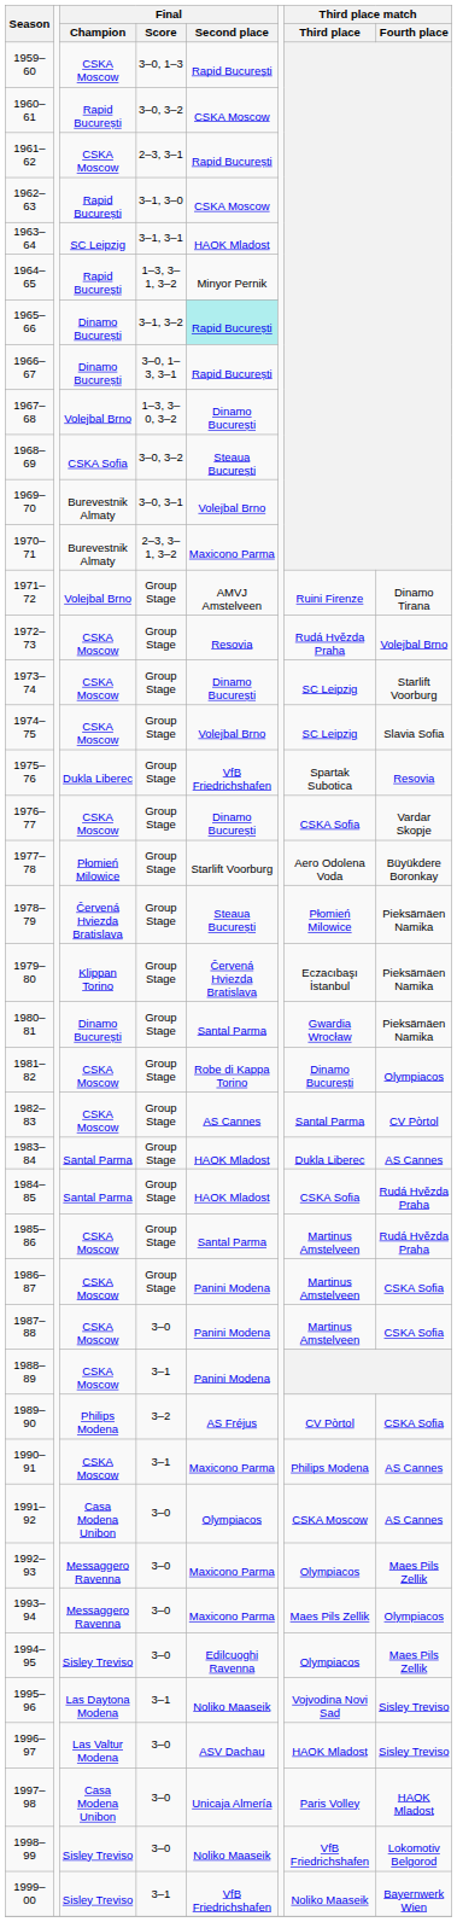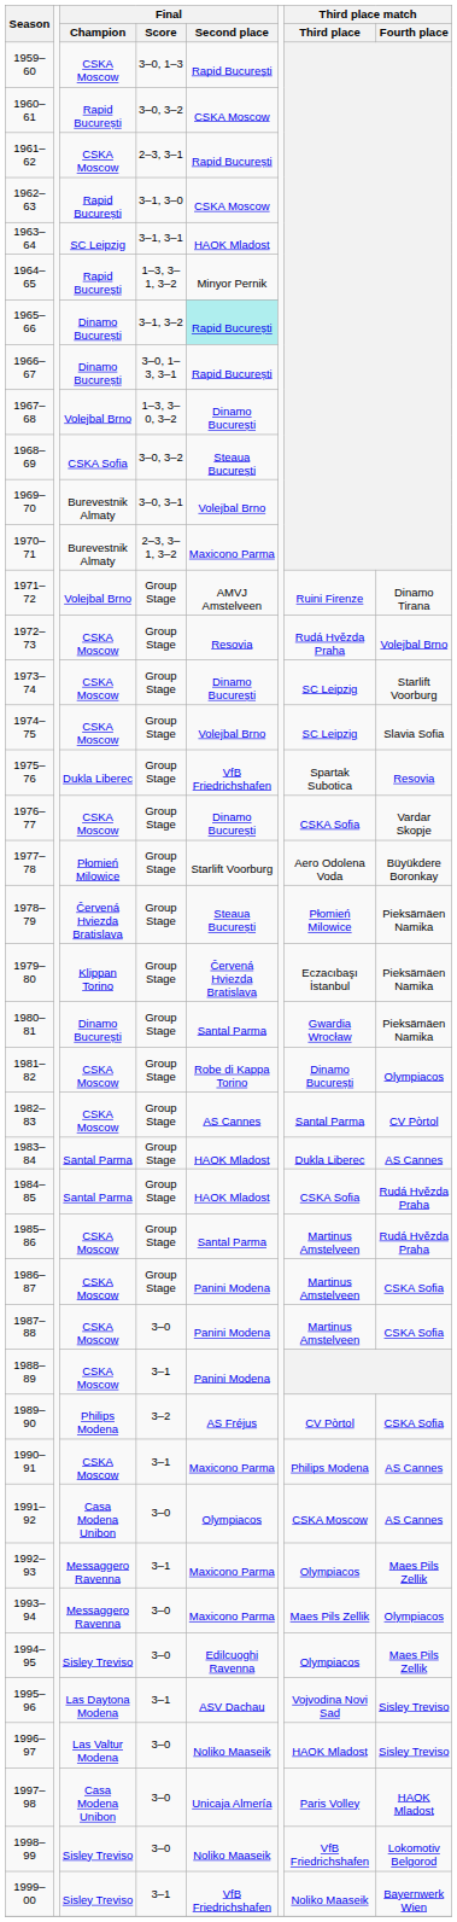 <table class="wikitable" style="font-size: 97%; text-align: center;">
 <tr>
 <th rowspan="2" style="width:5%;">Season</th>
 <td style="width:1%;" rowspan="43"></td>
 <th colspan=3>Final</th>
 <td style="width:1%;" rowspan="43"></td>
 <th colspan=2>Third place match</th>
 </tr>
 <tr>
 <th width=15%>Champion</th>
 <th width=10%>Score</th>
 <th width=15%>Second place</th>
 <th width=15%>Third place</th>
 <th width=15%>Fourth place</th>
 </tr>
 <tr>
 <td>1959–60</td>
 <td> <br> <a href='#'>CSKA Moscow</a></td>
 <td>3–0, 1–3</td>
 <td> <br> <a href='#'>Rapid București</a></td>
 <th colspan=2 rowspan=12></th>
 </tr>
 <tr>
 <td>1960–61</td>
 <td> <br> <a href='#'>Rapid București</a></td>
 <td>3–0, 3–2</td>
 <td> <br> <a href='#'>CSKA Moscow</a></td>
 </tr>
 <tr>
 <td>1961–62</td>
 <td> <br> <a href='#'>CSKA Moscow</a></td>
 <td>2–3, 3–1</td>
 <td> <br> <a href='#'>Rapid București</a></td>
 </tr>
 <tr>
 <td>1962–63</td>
 <td> <br> <a href='#'>Rapid București</a></td>
 <td>3–1, 3–0</td>
 <td> <br> <a href='#'>CSKA Moscow</a></td>
 </tr>
 <tr>
 <td>1963–64</td>
 <td> <br> <a href='#'>SC Leipzig</a></td>
 <td>3–1, 3–1</td>
 <td> <br> <a href='#'>HAOK Mladost</a></td>
 </tr>
 <tr>
 <td>1964–65</td>
 <td> <br> <a href='#'>Rapid București</a></td>
 <td>1–3, 3–1, 3–2</td>
 <td> <br> Minyor Pernik</td>
 </tr>
 <tr>
 <td>1965–66</td>
 <td> <br> <a href='#'>Dinamo București</a></td>
 <td>3–1, 3–2</td>
 <td style="background: paleturquoise;"> <br> <a href='#'>Rapid București</a></td>
 </tr>
 <tr>
 <td>1966–67</td>
 <td> <br> <a href='#'>Dinamo București</a></td>
 <td>3–0, 1–3, 3–1</td>
 <td> <br> <a href='#'>Rapid București</a></td>
 </tr>
 <tr>
 <td>1967–68</td>
 <td> <br> <a href='#'>Volejbal Brno</a></td>
 <td>1–3, 3–0, 3–2</td>
 <td> <br> <a href='#'>Dinamo București</a></td>
 </tr>
 <tr>
 <td>1968–69</td>
 <td> <br> <a href='#'>CSKA Sofia</a></td>
 <td>3–0, 3–2</td>
 <td> <br> <a href='#'>Steaua București</a></td>
 </tr>
 <tr>
 <td>1969–70</td>
 <td> <br> Burevestnik Almaty</td>
 <td>3–0, 3–1</td>
 <td> <br> <a href='#'>Volejbal Brno</a></td>
 </tr>
 <tr>
 <td>1970–71</td>
 <td> <br> Burevestnik Almaty</td>
 <td>2–3, 3–1, 3–2</td>
 <td> <br> <a href='#'>Maxicono Parma</a></td>
 </tr>
 <tr>
 <td>1971–72</td>
 <td> <br> <a href='#'>Volejbal Brno</a></td>
 <td>Group Stage</td>
 <td> <br> AMVJ Amstelveen</td>
 <td> <br> <a href='#'>Ruini Firenze</a></td>
 <td> <br> Dinamo Tirana</td>
 </tr>
 <tr>
 <td>1972–73</td>
 <td> <br> <a href='#'>CSKA Moscow</a></td>
 <td>Group Stage</td>
 <td> <br> <a href='#'>Resovia</a></td>
 <td> <br> <a href='#'>Rudá Hvězda Praha</a></td>
 <td> <br> <a href='#'>Volejbal Brno</a></td>
 </tr>
 <tr>
 <td>1973–74</td>
 <td> <br> <a href='#'>CSKA Moscow</a></td>
 <td>Group Stage</td>
 <td> <br> <a href='#'>Dinamo București</a></td>
 <td> <br> <a href='#'>SC Leipzig</a></td>
 <td> <br> Starlift Voorburg</td>
 </tr>
 <tr>
 <td>1974–75</td>
 <td> <br> <a href='#'>CSKA Moscow</a></td>
 <td>Group Stage</td>
 <td> <br> <a href='#'>Volejbal Brno</a></td>
 <td> <br> <a href='#'>SC Leipzig</a></td>
 <td> <br> Slavia Sofia</td>
 </tr>
 <tr>
 <td>1975–76</td>
 <td> <br> <a href='#'>Dukla Liberec</a></td>
 <td>Group Stage</td>
 <td> <br> <a href='#'>VfB Friedrichshafen</a></td>
 <td> <br> Spartak Subotica</td>
 <td> <br> <a href='#'>Resovia</a></td>
 </tr>
 <tr>
 <td>1976–77</td>
 <td> <br> <a href='#'>CSKA Moscow</a></td>
 <td>Group Stage</td>
 <td> <br> <a href='#'>Dinamo București</a></td>
 <td> <br> <a href='#'>CSKA Sofia</a></td>
 <td> <br> Vardar Skopje</td>
 </tr>
 <tr>
 <td>1977–78</td>
 <td> <br> <a href='#'>Płomień Milowice</a></td>
 <td>Group Stage</td>
 <td> <br> Starlift Voorburg</td>
 <td> <br> Aero Odolena Voda</td>
 <td> <br> Büyükdere Boronkay</td>
 </tr>
 <tr>
 <td>1978–79</td>
 <td> <br> <a href='#'>Červená Hviezda Bratislava</a></td>
 <td>Group Stage</td>
 <td> <br> <a href='#'>Steaua București</a></td>
 <td> <br> <a href='#'>Płomień Milowice</a></td>
 <td> <br> Pieksämäen Namika</td>
 </tr>
 <tr>
 <td>1979–80</td>
 <td> <br> <a href='#'>Klippan Torino</a></td>
 <td>Group Stage</td>
 <td> <br> <a href='#'>Červená Hviezda Bratislava</a></td>
 <td> <br> Eczacıbaşı İstanbul</td>
 <td> <br> Pieksämäen Namika</td>
 </tr>
 <tr>
 <td>1980–81</td>
 <td> <br> <a href='#'>Dinamo București</a></td>
 <td>Group Stage</td>
 <td> <br> <a href='#'>Santal Parma</a></td>
 <td> <br> <a href='#'>Gwardia Wrocław</a></td>
 <td> <br> Pieksämäen Namika</td>
 </tr>
 <tr>
 <td>1981–82</td>
 <td> <br> <a href='#'>CSKA Moscow</a></td>
 <td>Group Stage</td>
 <td> <br> <a href='#'>Robe di Kappa Torino</a></td>
 <td> <br> <a href='#'>Dinamo București</a></td>
 <td> <br> <a href='#'>Olympiacos</a></td>
 </tr>
 <tr>
 <td>1982–83</td>
 <td> <br> <a href='#'>CSKA Moscow</a></td>
 <td>Group Stage</td>
 <td> <br> <a href='#'>AS Cannes</a></td>
 <td> <br> <a href='#'>Santal Parma</a></td>
 <td> <br> <a href='#'>CV Pòrtol</a></td>
 </tr>
 <tr>
 <td>1983–84</td>
 <td> <br> <a href='#'>Santal Parma</a></td>
 <td>Group Stage</td>
 <td> <br> <a href='#'>HAOK Mladost</a></td>
 <td> <br> <a href='#'>Dukla Liberec</a></td>
 <td> <br> <a href='#'>AS Cannes</a></td>
 </tr>
 <tr>
 <td>1984–85</td>
 <td> <br> <a href='#'>Santal Parma</a></td>
 <td>Group Stage</td>
 <td> <br> <a href='#'>HAOK Mladost</a></td>
 <td> <br> <a href='#'>CSKA Sofia</a></td>
 <td> <br> <a href='#'>Rudá Hvězda Praha</a></td>
 </tr>
 <tr>
 <td>1985–86</td>
 <td> <br> <a href='#'>CSKA Moscow</a></td>
 <td>Group Stage</td>
 <td> <br> <a href='#'>Santal Parma</a></td>
 <td> <br> <a href='#'>Martinus Amstelveen</a></td>
 <td> <br> <a href='#'>Rudá Hvězda Praha</a></td>
 </tr>
 <tr>
 <td>1986–87</td>
 <td> <br> <a href='#'>CSKA Moscow</a></td>
 <td>Group Stage</td>
 <td> <br> <a href='#'>Panini Modena</a></td>
 <td> <br> <a href='#'>Martinus Amstelveen</a></td>
 <td> <br> <a href='#'>CSKA Sofia</a></td>
 </tr>
 <tr>
 <td>1987–88</td>
 <td> <br> <a href='#'>CSKA Moscow</a></td>
 <td>3–0</td>
 <td> <br> <a href='#'>Panini Modena</a></td>
 <td> <br> <a href='#'>Martinus Amstelveen</a></td>
 <td> <br> <a href='#'>CSKA Sofia</a></td>
 </tr>
 <tr>
 <td>1988–89</td>
 <td> <br> <a href='#'>CSKA Moscow</a></td>
 <td>3–1</td>
 <td> <br> <a href='#'>Panini Modena</a></td>
 <th colspan=2></th>
 </tr>
 <tr>
 <td>1989–90</td>
 <td> <br> <a href='#'>Philips Modena</a></td>
 <td>3–2</td>
 <td> <br> <a href='#'>AS Fréjus</a></td>
 <td> <br> <a href='#'>CV Pòrtol</a></td>
 <td> <br> <a href='#'>CSKA Sofia</a></td>
 </tr>
 <tr>
 <td>1990–91</td>
 <td> <br> <a href='#'>CSKA Moscow</a></td>
 <td>3–1</td>
 <td> <br> <a href='#'>Maxicono Parma</a></td>
 <td> <br> <a href='#'>Philips Modena</a></td>
 <td> <br> <a href='#'>AS Cannes</a></td>
 </tr>
 <tr>
 <td>1991–92</td>
 <td> <br> <a href='#'>Casa Modena Unibon</a></td>
 <td>3–0</td>
 <td> <br> <a href='#'>Olympiacos</a></td>
 <td> <br> <a href='#'>CSKA Moscow</a></td>
 <td> <br> <a href='#'>AS Cannes</a></td>
 </tr>
 <tr>
 <td>1992–93</td>
 <td> <br> <a href='#'>Messaggero Ravenna</a></td>
-<td>3–0</td>
+<td>3–1</td>
 <td> <br> <a href='#'>Maxicono Parma</a></td>
 <td> <br> <a href='#'>Olympiacos</a></td>
 <td> <br> <a href='#'>Maes Pils Zellik</a></td>
 </tr>
 <tr>
 <td>1993–94</td>
 <td> <br> <a href='#'>Messaggero Ravenna</a></td>
 <td>3–0</td>
 <td> <br> <a href='#'>Maxicono Parma</a></td>
 <td> <br> <a href='#'>Maes Pils Zellik</a></td>
 <td> <br> <a href='#'>Olympiacos</a></td>
 </tr>
 <tr>
 <td>1994–95</td>
 <td> <br> <a href='#'>Sisley Treviso</a></td>
 <td>3–0</td>
 <td> <br> <a href='#'>Edilcuoghi Ravenna</a></td>
 <td> <br> <a href='#'>Olympiacos</a></td>
 <td> <br> <a href='#'>Maes Pils Zellik</a></td>
 </tr>
 <tr>
 <td>1995–96</td>
 <td> <br> <a href='#'>Las Daytona Modena</a></td>
 <td>3–1</td>
-<td> <br> <a href='#'>Noliko Maaseik</a></td>
+<td> <br> <a href='#'>ASV Dachau</a></td>
 <td> <br> <a href='#'>Vojvodina Novi Sad</a></td>
 <td> <br> <a href='#'>Sisley Treviso</a></td>
 </tr>
 <tr>
 <td>1996–97</td>
 <td> <br> <a href='#'>Las Valtur Modena</a></td>
 <td>3–0</td>
-<td> <br> <a href='#'>ASV Dachau</a></td>
+<td> <br> <a href='#'>Noliko Maaseik</a></td>
 <td> <br> <a href='#'>HAOK Mladost</a></td>
 <td> <br> <a href='#'>Sisley Treviso</a></td>
 </tr>
 <tr>
 <td>1997–98</td>
 <td> <br> <a href='#'>Casa Modena Unibon</a></td>
 <td>3–0</td>
 <td> <br> <a href='#'>Unicaja Almería</a></td>
 <td> <br> <a href='#'>Paris Volley</a></td>
 <td> <br> <a href='#'>HAOK Mladost</a></td>
 </tr>
 <tr>
 <td>1998–99</td>
 <td> <br> <a href='#'>Sisley Treviso</a></td>
 <td>3–0</td>
 <td> <br> <a href='#'>Noliko Maaseik</a></td>
 <td> <br> <a href='#'>VfB Friedrichshafen</a></td>
 <td> <br> <a href='#'>Lokomotiv Belgorod</a></td>
 </tr>
 <tr>
 <td>1999–00</td>
 <td> <br> <a href='#'>Sisley Treviso</a></td>
 <td>3–1</td>
 <td> <br> <a href='#'>VfB Friedrichshafen</a></td>
 <td> <br> <a href='#'>Noliko Maaseik</a></td>
 <td> <br> <a href='#'>Bayernwerk Wien</a></td>
 </tr>
 <tr>
 </tr>
 </table>
